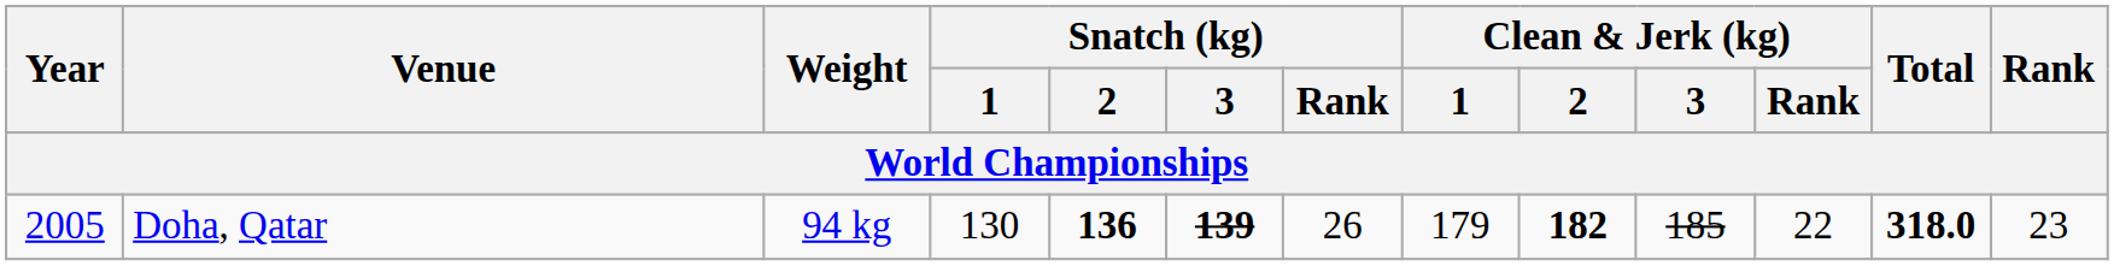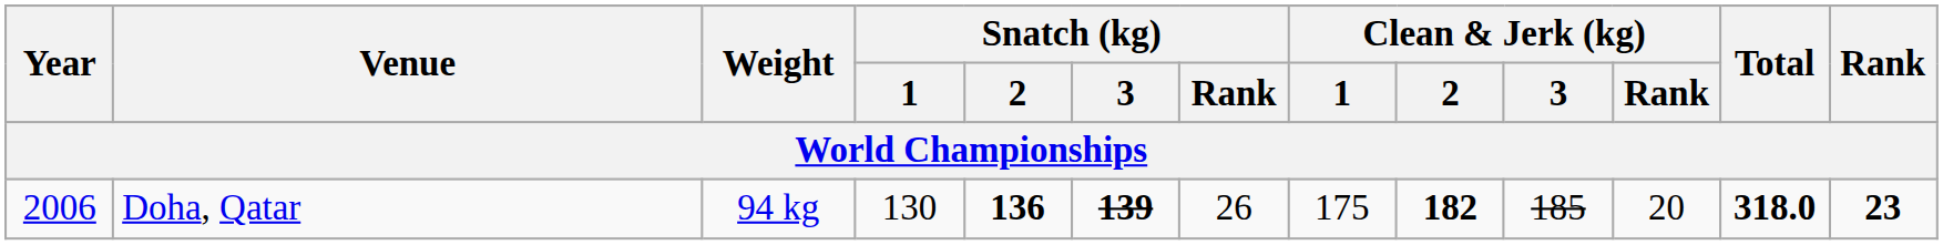 <table class = "wikitable" style="text-align:center;">
 <tr>
 <th rowspan=2 width=40>Year</th>
 <th rowspan=2 width=250>Venue</th>
 <th rowspan=2 width=60>Weight</th>
 <th colspan=4>Snatch (kg)</th>
 <th colspan=4>Clean & Jerk (kg)</th>
 <th rowspan=2 width=40>Total</th>
 <th rowspan=2 width=40>Rank</th>
 </tr>
 <tr>
 <th width=40>1</th>
 <th width=40>2</th>
 <th width=40>3</th>
 <th width=40>Rank</th>
 <th width=40>1</th>
 <th width=40>2</th>
 <th width=40>3</th>
 <th width=40>Rank</th>
 </tr>
 <tr>
 <th colspan=13><a href='#'>World Championships</a></th>
 </tr>
 <tr>
-<td><a href='#'>2005</a></td>
+<td><a href='#'>2006</a></td>
 <td align=left> <a href='#'>Doha</a>, <a href='#'>Qatar</a></td>
 <td><a href='#'>94 kg</a></td>
 <td>130</td>
 <td><strong>136</strong></td>
 <td><strong><s>139</s></strong></td>
 <td>26</td>
-<td>179</td>
+<td>175</td>
 <td><strong>182</strong></td>
 <td><s>185</s></td>
-<td>22</td>
+<td>20</td>
 <td><strong>318.0</strong></td>
-<td>23</td>
+<td><strong>23</strong></td>
 </tr>
 </table>
